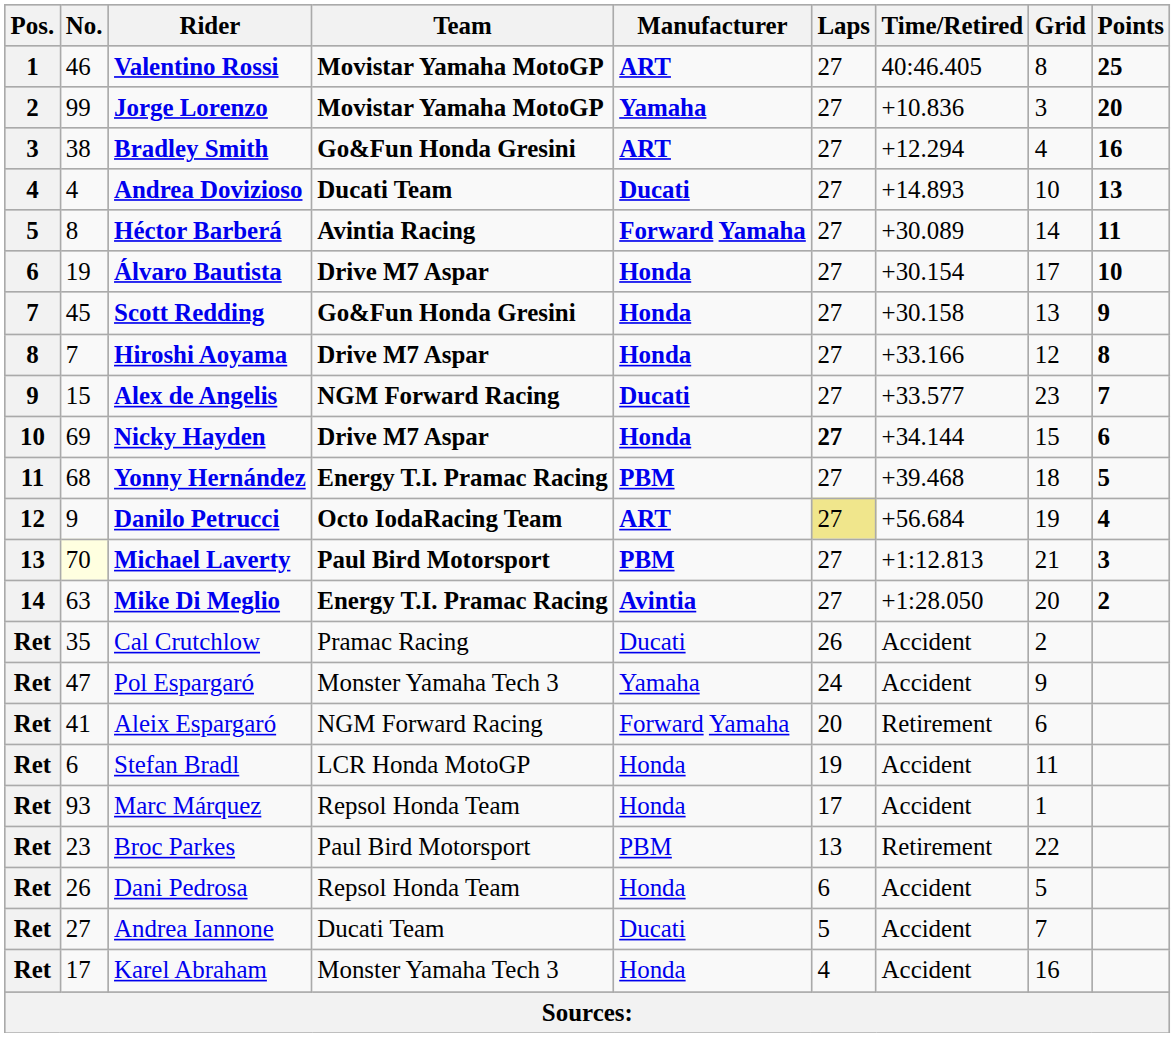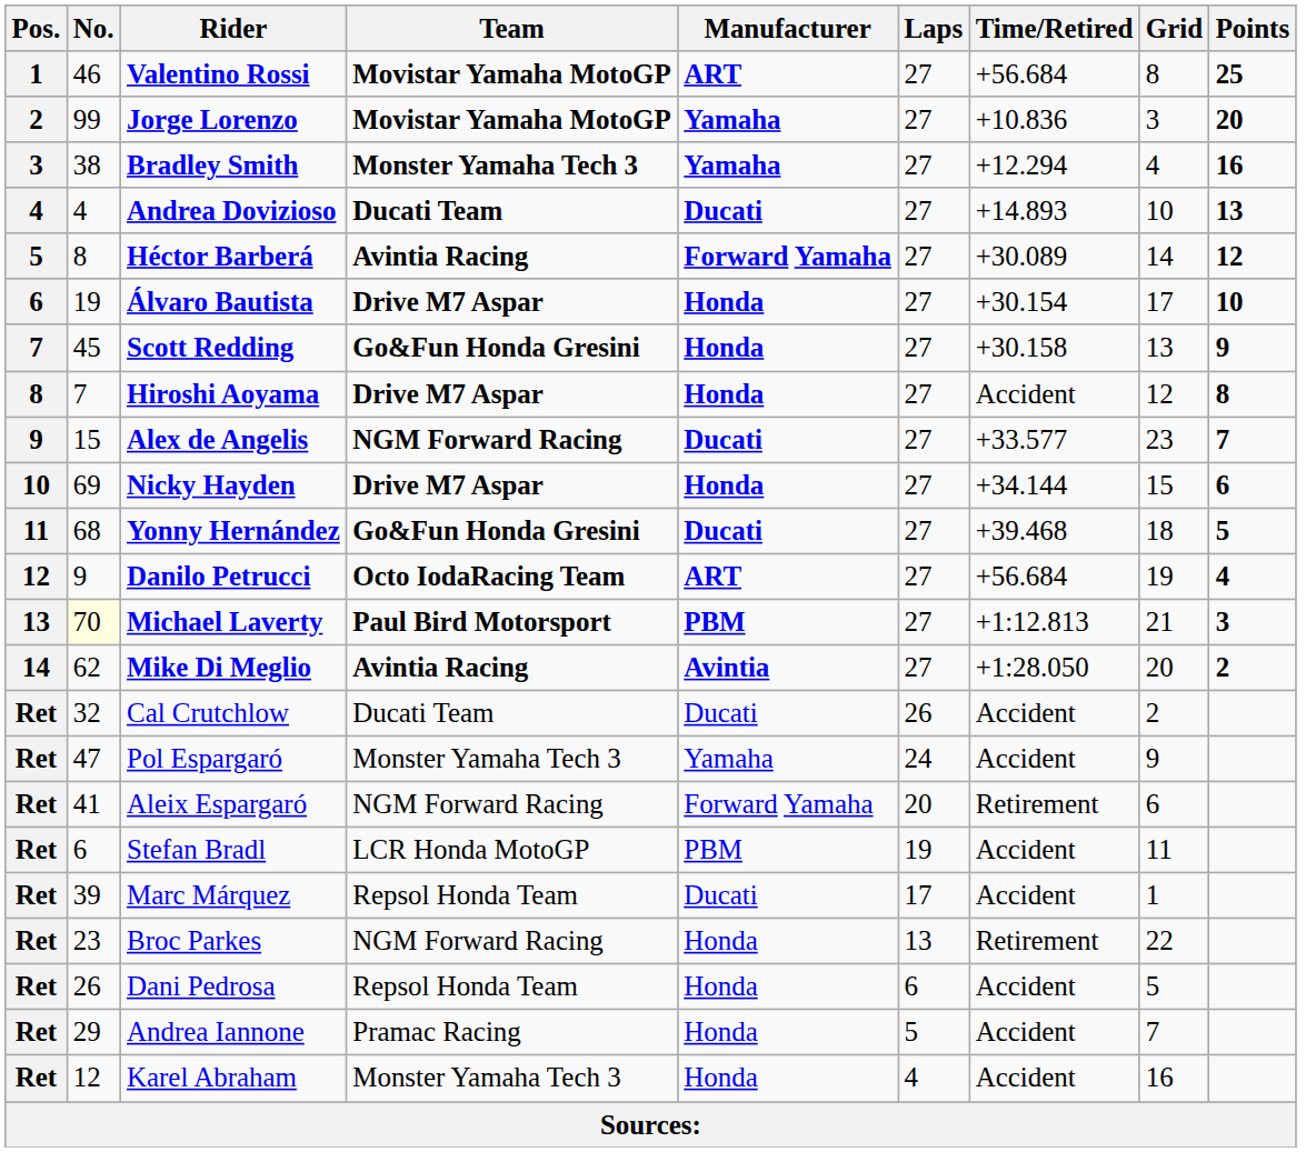 <table class="wikitable" style="font-size: 95%;">
 <tr>
 <th>Pos.</th>
 <th>No.</th>
 <th>Rider</th>
 <th>Team</th>
 <th>Manufacturer</th>
 <th>Laps</th>
 <th>Time/Retired</th>
 <th>Grid</th>
 <th>Points</th>
 </tr>
 <tr>
 <th>1</th>
 <td>46</td>
 <td> <strong><a href='#'>Valentino Rossi</a></strong></td>
 <td><strong>Movistar Yamaha MotoGP</strong></td>
 <td><strong><a href='#'>ART</a></strong></td>
 <td>27</td>
-<td>40:46.405</td>
+<td>+56.684</td>
 <td>8</td>
 <td><strong>25</strong></td>
 </tr>
 <tr>
 <th>2</th>
 <td>99</td>
 <td> <strong><a href='#'>Jorge Lorenzo</a></strong></td>
 <td><strong>Movistar Yamaha MotoGP</strong></td>
 <td><strong><a href='#'>Yamaha</a></strong></td>
 <td>27</td>
 <td>+10.836</td>
 <td>3</td>
 <td><strong>20</strong></td>
 </tr>
 <tr>
 <th>3</th>
 <td>38</td>
 <td> <strong><a href='#'>Bradley Smith</a></strong></td>
-<td><strong>Go&Fun Honda Gresini</strong></td>
-<td><strong><a href='#'>ART</a></strong></td>
+<td><strong>Monster Yamaha Tech 3</strong></td>
+<td><strong><a href='#'>Yamaha</a></strong></td>
 <td>27</td>
 <td>+12.294</td>
 <td>4</td>
 <td><strong>16</strong></td>
 </tr>
 <tr>
 <th>4</th>
 <td>4</td>
 <td> <strong><a href='#'>Andrea Dovizioso</a></strong></td>
 <td><strong>Ducati Team</strong></td>
 <td><strong><a href='#'>Ducati</a></strong></td>
 <td>27</td>
 <td>+14.893</td>
 <td>10</td>
 <td><strong>13</strong></td>
 </tr>
 <tr>
 <th>5</th>
 <td>8</td>
 <td> <strong><a href='#'>Héctor Barberá</a></strong></td>
 <td><strong>Avintia Racing</strong></td>
 <td><strong><a href='#'>Forward</a> <a href='#'>Yamaha</a></strong></td>
 <td>27</td>
 <td>+30.089</td>
 <td>14</td>
-<td><strong>11</strong></td>
+<td><strong>12</strong></td>
 </tr>
 <tr>
 <th>6</th>
 <td>19</td>
 <td> <strong><a href='#'>Álvaro Bautista</a></strong></td>
 <td><strong>Drive M7 Aspar</strong></td>
 <td><strong><a href='#'>Honda</a></strong></td>
 <td>27</td>
 <td>+30.154</td>
 <td>17</td>
 <td><strong>10</strong></td>
 </tr>
 <tr>
 <th>7</th>
 <td>45</td>
 <td> <strong><a href='#'>Scott Redding</a></strong></td>
 <td><strong>Go&Fun Honda Gresini</strong></td>
 <td><strong><a href='#'>Honda</a></strong></td>
 <td>27</td>
 <td>+30.158</td>
 <td>13</td>
 <td><strong>9</strong></td>
 </tr>
 <tr>
 <th>8</th>
 <td>7</td>
 <td> <strong><a href='#'>Hiroshi Aoyama</a></strong></td>
 <td><strong>Drive M7 Aspar</strong></td>
 <td><strong><a href='#'>Honda</a></strong></td>
 <td>27</td>
-<td>+33.166</td>
+<td>Accident</td>
 <td>12</td>
 <td><strong>8</strong></td>
 </tr>
 <tr>
 <th>9</th>
 <td>15</td>
 <td> <strong><a href='#'>Alex de Angelis</a></strong></td>
 <td><strong>NGM Forward Racing</strong></td>
 <td><strong><a href='#'>Ducati</a></strong></td>
 <td>27</td>
 <td>+33.577</td>
 <td>23</td>
 <td><strong>7</strong></td>
 </tr>
 <tr>
 <th>10</th>
 <td>69</td>
 <td> <strong><a href='#'>Nicky Hayden</a></strong></td>
 <td><strong>Drive M7 Aspar</strong></td>
 <td><strong><a href='#'>Honda</a></strong></td>
-<td><strong>27</strong></td>
+<td>27</td>
 <td>+34.144</td>
 <td>15</td>
 <td><strong>6</strong></td>
 </tr>
 <tr>
 <th>11</th>
 <td>68</td>
 <td> <strong><a href='#'>Yonny Hernández</a></strong></td>
-<td><strong>Energy T.I. Pramac Racing</strong></td>
-<td><strong><a href='#'>PBM</a></strong></td>
+<td><strong>Go&Fun Honda Gresini</strong></td>
+<td><strong><a href='#'>Ducati</a></strong></td>
 <td>27</td>
 <td>+39.468</td>
 <td>18</td>
 <td><strong>5</strong></td>
 </tr>
 <tr>
 <th>12</th>
 <td>9</td>
 <td> <strong><a href='#'>Danilo Petrucci</a></strong></td>
 <td><strong>Octo IodaRacing Team</strong></td>
 <td><strong><a href='#'>ART</a></strong></td>
-<td style="background: khaki;">27</td>
+<td>27</td>
 <td>+56.684</td>
 <td>19</td>
 <td><strong>4</strong></td>
 </tr>
 <tr>
 <th>13</th>
 <td style="background: lightyellow;">70</td>
 <td> <strong><a href='#'>Michael Laverty</a></strong></td>
 <td><strong>Paul Bird Motorsport</strong></td>
 <td><strong><a href='#'>PBM</a></strong></td>
 <td>27</td>
 <td>+1:12.813</td>
 <td>21</td>
 <td><strong>3</strong></td>
 </tr>
 <tr>
 <th>14</th>
-<td>63</td>
+<td>62</td>
 <td> <strong><a href='#'>Mike Di Meglio</a></strong></td>
-<td><strong>Energy T.I. Pramac Racing</strong></td>
+<td><strong>Avintia Racing</strong></td>
 <td><strong><a href='#'>Avintia</a></strong></td>
 <td>27</td>
 <td>+1:28.050</td>
 <td>20</td>
 <td><strong>2</strong></td>
 </tr>
 <tr>
 <th>Ret</th>
-<td>35</td>
+<td>32</td>
 <td> <a href='#'>Cal Crutchlow</a></td>
-<td>Pramac Racing</td>
+<td>Ducati Team</td>
 <td><a href='#'>Ducati</a></td>
 <td>26</td>
 <td>Accident</td>
 <td>2</td>
 <td></td>
 </tr>
 <tr>
 <th>Ret</th>
 <td>47</td>
 <td> <a href='#'>Pol Espargaró</a></td>
 <td>Monster Yamaha Tech 3</td>
 <td><a href='#'>Yamaha</a></td>
 <td>24</td>
 <td>Accident</td>
 <td>9</td>
 <td></td>
 </tr>
 <tr>
 <th>Ret</th>
 <td>41</td>
 <td> <a href='#'>Aleix Espargaró</a></td>
 <td>NGM Forward Racing</td>
 <td><a href='#'>Forward</a> <a href='#'>Yamaha</a></td>
 <td>20</td>
 <td>Retirement</td>
 <td>6</td>
 <td></td>
 </tr>
 <tr>
 <th>Ret</th>
 <td>6</td>
 <td> <a href='#'>Stefan Bradl</a></td>
 <td>LCR Honda MotoGP</td>
-<td><a href='#'>Honda</a></td>
+<td><a href='#'>PBM</a></td>
 <td>19</td>
 <td>Accident</td>
 <td>11</td>
 <td></td>
 </tr>
 <tr>
 <th>Ret</th>
-<td>93</td>
+<td>39</td>
 <td> <a href='#'>Marc Márquez</a></td>
 <td>Repsol Honda Team</td>
-<td><a href='#'>Honda</a></td>
+<td><a href='#'>Ducati</a></td>
 <td>17</td>
 <td>Accident</td>
 <td>1</td>
 <td></td>
 </tr>
 <tr>
 <th>Ret</th>
 <td>23</td>
 <td> <a href='#'>Broc Parkes</a></td>
-<td>Paul Bird Motorsport</td>
-<td><a href='#'>PBM</a></td>
+<td>NGM Forward Racing</td>
+<td><a href='#'>Honda</a></td>
 <td>13</td>
 <td>Retirement</td>
 <td>22</td>
 <td></td>
 </tr>
 <tr>
 <th>Ret</th>
 <td>26</td>
 <td> <a href='#'>Dani Pedrosa</a></td>
 <td>Repsol Honda Team</td>
 <td><a href='#'>Honda</a></td>
 <td>6</td>
 <td>Accident</td>
 <td>5</td>
 <td></td>
 </tr>
 <tr>
 <th>Ret</th>
-<td>27</td>
+<td>29</td>
 <td> <a href='#'>Andrea Iannone</a></td>
-<td>Ducati Team</td>
-<td><a href='#'>Ducati</a></td>
+<td>Pramac Racing</td>
+<td><a href='#'>Honda</a></td>
 <td>5</td>
 <td>Accident</td>
 <td>7</td>
 <td></td>
 </tr>
 <tr>
 <th>Ret</th>
-<td>17</td>
+<td>12</td>
 <td> <a href='#'>Karel Abraham</a></td>
 <td>Monster Yamaha Tech 3</td>
 <td><a href='#'>Honda</a></td>
 <td>4</td>
 <td>Accident</td>
 <td>16</td>
 <td></td>
 </tr>
 <tr>
 <th colspan=9>Sources:</th>
 </tr>
 </table>
